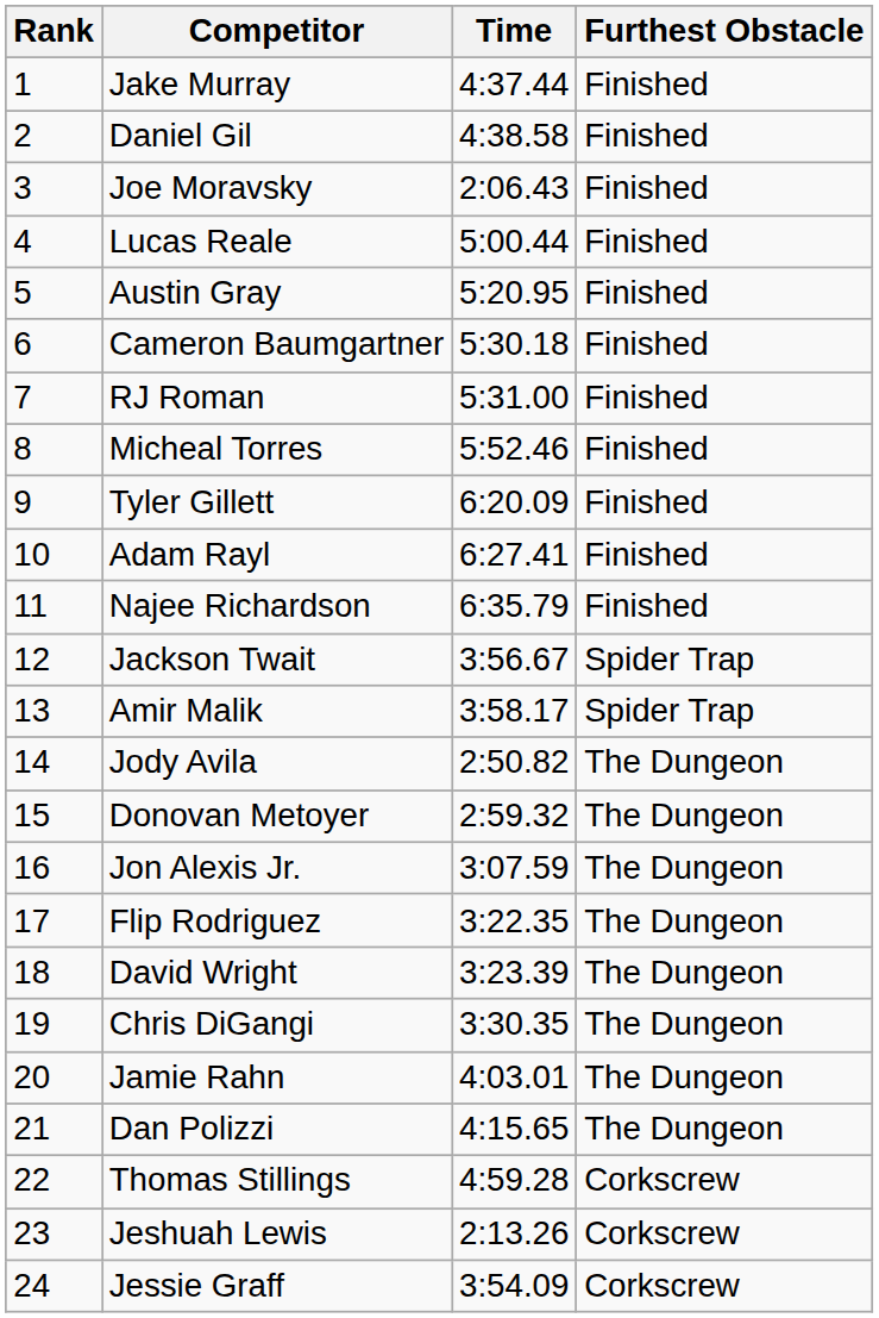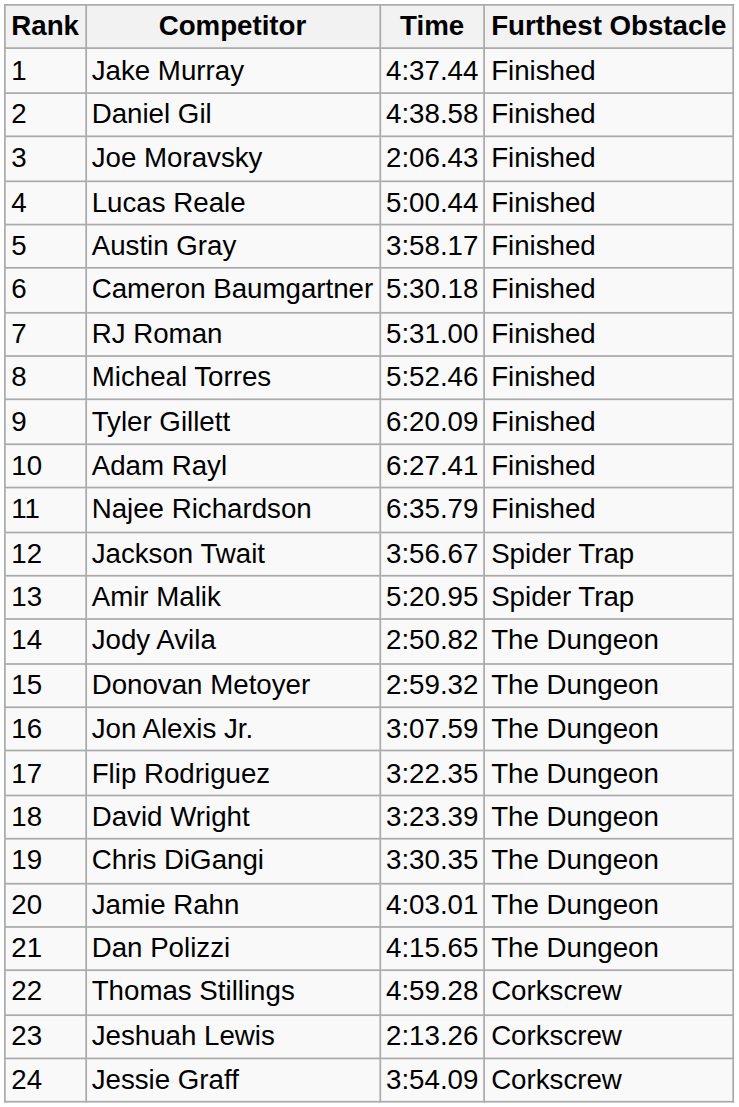 <table class="wikitable sortable mw-collapsible">
 <tr>
 <th>Rank</th>
 <th>Competitor</th>
 <th>Time</th>
 <th>Furthest Obstacle</th>
 </tr>
 <tr>
 <td>1</td>
 <td>Jake Murray</td>
 <td>4:37.44</td>
 <td>Finished</td>
 </tr>
 <tr>
 <td>2</td>
 <td>Daniel Gil</td>
 <td>4:38.58</td>
 <td>Finished</td>
 </tr>
 <tr>
 <td>3</td>
 <td>Joe Moravsky</td>
 <td>2:06.43</td>
 <td>Finished</td>
 </tr>
 <tr>
 <td>4</td>
 <td>Lucas Reale</td>
 <td>5:00.44</td>
 <td>Finished</td>
 </tr>
 <tr>
 <td>5</td>
 <td>Austin Gray</td>
-<td>5:20.95</td>
+<td>3:58.17</td>
 <td>Finished</td>
 </tr>
 <tr>
 <td>6</td>
 <td>Cameron Baumgartner</td>
 <td>5:30.18</td>
 <td>Finished</td>
 </tr>
 <tr>
 <td>7</td>
 <td>RJ Roman</td>
 <td>5:31.00</td>
 <td>Finished</td>
 </tr>
 <tr>
 <td>8</td>
 <td>Micheal Torres</td>
 <td>5:52.46</td>
 <td>Finished</td>
 </tr>
 <tr>
 <td>9</td>
 <td>Tyler Gillett</td>
 <td>6:20.09</td>
 <td>Finished</td>
 </tr>
 <tr>
 <td>10</td>
 <td>Adam Rayl</td>
 <td>6:27.41</td>
 <td>Finished</td>
 </tr>
 <tr>
 <td>11</td>
 <td>Najee Richardson</td>
 <td>6:35.79</td>
 <td>Finished</td>
 </tr>
 <tr>
 <td>12</td>
 <td>Jackson Twait</td>
 <td>3:56.67</td>
 <td>Spider Trap</td>
 </tr>
 <tr>
 <td>13</td>
 <td>Amir Malik</td>
-<td>3:58.17</td>
+<td>5:20.95</td>
 <td>Spider Trap</td>
 </tr>
 <tr>
 <td>14</td>
 <td>Jody Avila</td>
 <td>2:50.82</td>
 <td>The Dungeon</td>
 </tr>
 <tr>
 <td>15</td>
 <td>Donovan Metoyer</td>
 <td>2:59.32</td>
 <td>The Dungeon</td>
 </tr>
 <tr>
 <td>16</td>
 <td>Jon Alexis Jr.</td>
 <td>3:07.59</td>
 <td>The Dungeon</td>
 </tr>
 <tr>
 <td>17</td>
 <td>Flip Rodriguez</td>
 <td>3:22.35</td>
 <td>The Dungeon</td>
 </tr>
 <tr>
 <td>18</td>
 <td>David Wright</td>
 <td>3:23.39</td>
 <td>The Dungeon</td>
 </tr>
 <tr>
 <td>19</td>
 <td>Chris DiGangi</td>
 <td>3:30.35</td>
 <td>The Dungeon</td>
 </tr>
 <tr>
 <td>20</td>
 <td>Jamie Rahn</td>
 <td>4:03.01</td>
 <td>The Dungeon</td>
 </tr>
 <tr>
 <td>21</td>
 <td>Dan Polizzi</td>
 <td>4:15.65</td>
 <td>The Dungeon</td>
 </tr>
 <tr>
 <td>22</td>
 <td>Thomas Stillings</td>
 <td>4:59.28</td>
 <td>Corkscrew</td>
 </tr>
 <tr>
 <td>23</td>
 <td>Jeshuah Lewis</td>
 <td>2:13.26</td>
 <td>Corkscrew</td>
 </tr>
 <tr>
 <td>24</td>
 <td>Jessie Graff</td>
 <td>3:54.09</td>
 <td>Corkscrew</td>
 </tr>
 </table>
